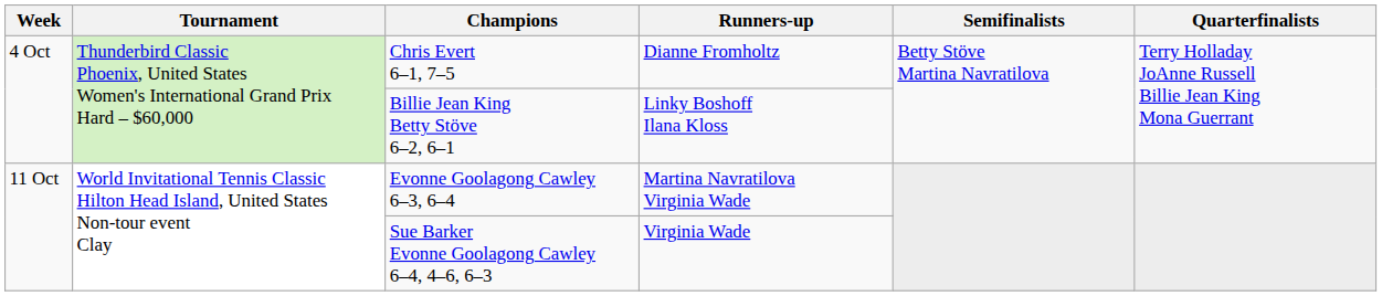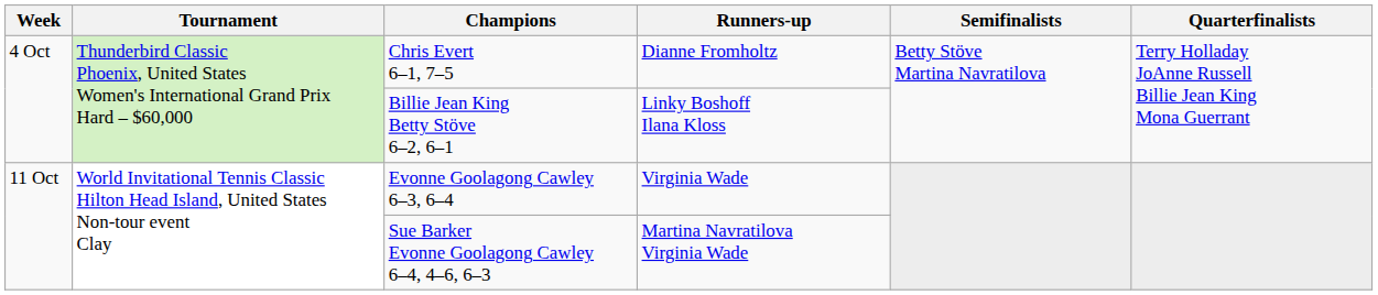 <table class=wikitable style=font-size:95%>
 <tr>
 <th style="width:48px;">Week</th>
 <th style="width:248px;">Tournament</th>
 <th style="width:200px;">Champions</th>
 <th style="width:200px;">Runners-up</th>
 <th style="width:190px;">Semifinalists</th>
 <th style="width:190px;">Quarterfinalists</th>
 </tr>
 <tr valign=top>
 <td rowspan=2>4 Oct</td>
 <td style="background:#D4F1C5;" rowspan="2"><a href='#'>Thunderbird Classic</a><br> <a href='#'>Phoenix</a>, United States<br>Women's International Grand Prix<br>Hard – $60,000</td>
 <td> <a href='#'>Chris Evert</a><br>6–1, 7–5</td>
 <td> <a href='#'>Dianne Fromholtz</a></td>
 <td rowspan=2> <a href='#'>Betty Stöve</a> <br> <a href='#'>Martina Navratilova</a></td>
 <td rowspan=2> <a href='#'>Terry Holladay</a><br> <a href='#'>JoAnne Russell</a><br> <a href='#'>Billie Jean King</a><br> <a href='#'>Mona Guerrant</a></td>
 </tr>
 <tr valign=top>
 <td> <a href='#'>Billie Jean King</a><br>  <a href='#'>Betty Stöve</a><br> 6–2, 6–1</td>
 <td> <a href='#'>Linky Boshoff</a> <br>  <a href='#'>Ilana Kloss</a></td>
 </tr>
 <tr valign=top>
 <td rowspan=2>11 Oct</td>
 <td style="background:#fff;" rowspan="2"><a href='#'>World Invitational Tennis Classic</a><br> <a href='#'>Hilton Head Island</a>, United States<br>Non-tour event<br>Clay</td>
 <td> <a href='#'>Evonne Goolagong Cawley</a><br>6–3, 6–4</td>
-<td> <a href='#'>Martina Navratilova</a> <br>  <a href='#'>Virginia Wade</a></td>
+<td> <a href='#'>Virginia Wade</a></td>
 <td rowspan=2 style="background:#ededed;"></td>
 <td rowspan=2 style="background:#ededed;"></td>
 </tr>
 <tr valign=top>
 <td> <a href='#'>Sue Barker</a> <br>  <a href='#'>Evonne Goolagong Cawley</a><br>6–4, 4–6, 6–3</td>
-<td> <a href='#'>Virginia Wade</a></td>
+<td> <a href='#'>Martina Navratilova</a> <br>  <a href='#'>Virginia Wade</a></td>
 </tr>
 </table>
